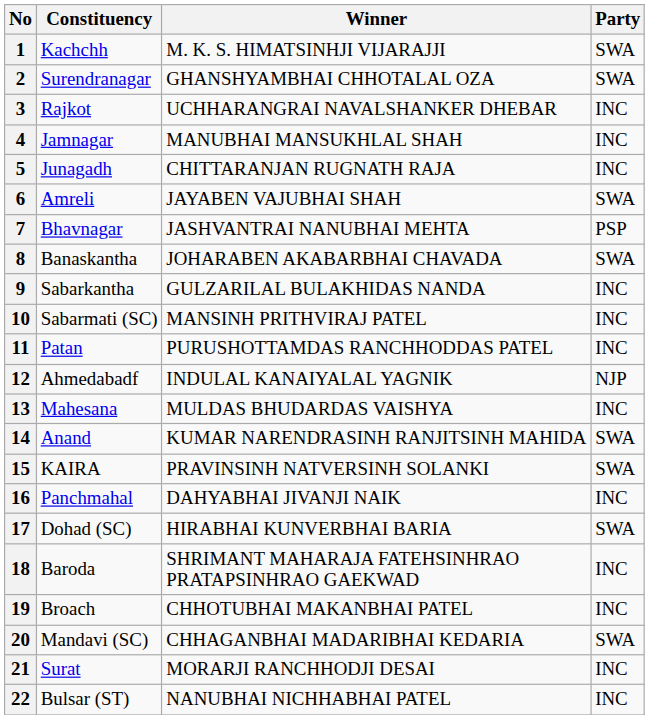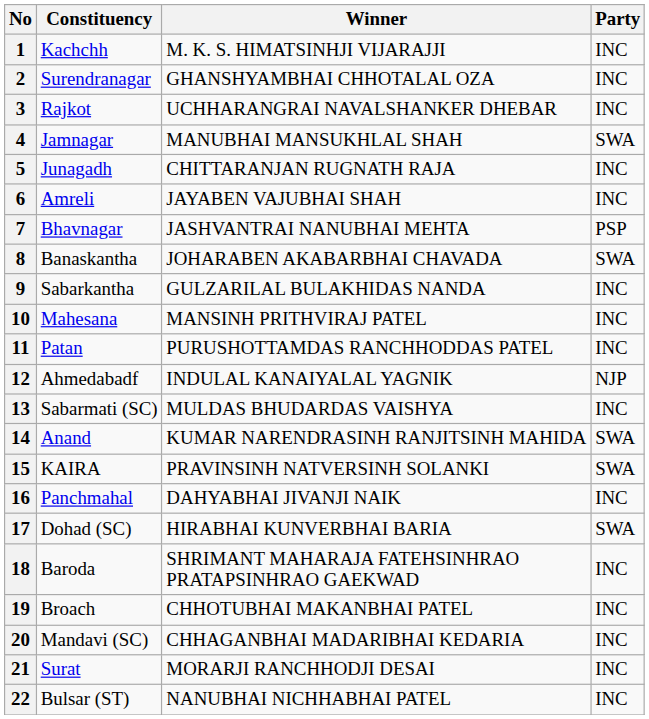 <table class="wikitable sortable">
 <tr>
 <th>No</th>
 <th>Constituency</th>
 <th>Winner</th>
 <th>Party</th>
 </tr>
 <tr>
 <th>1</th>
 <td><a href='#'>Kachchh</a></td>
 <td>M. K. S. HIMATSINHJI VIJARAJJI</td>
-<td>SWA</td>
+<td>INC</td>
 </tr>
 <tr>
 <th>2</th>
 <td><a href='#'>Surendranagar</a></td>
 <td>GHANSHYAMBHAI CHHOTALAL OZA</td>
-<td>SWA</td>
+<td>INC</td>
 </tr>
 <tr>
 <th>3</th>
 <td><a href='#'>Rajkot</a></td>
 <td>UCHHARANGRAI NAVALSHANKER DHEBAR</td>
 <td>INC</td>
 </tr>
 <tr>
 <th>4</th>
 <td><a href='#'>Jamnagar</a></td>
 <td>MANUBHAI MANSUKHLAL SHAH</td>
-<td>INC</td>
+<td>SWA</td>
 </tr>
 <tr>
 <th>5</th>
 <td><a href='#'>Junagadh</a></td>
 <td>CHITTARANJAN RUGNATH RAJA</td>
 <td>INC</td>
 </tr>
 <tr>
 <th>6</th>
 <td><a href='#'>Amreli</a></td>
 <td>JAYABEN VAJUBHAI SHAH</td>
-<td>SWA</td>
+<td>INC</td>
 </tr>
 <tr>
 <th>7</th>
 <td><a href='#'>Bhavnagar</a></td>
 <td>JASHVANTRAI NANUBHAI MEHTA</td>
 <td>PSP</td>
 </tr>
 <tr>
 <th>8</th>
 <td>Banaskantha</td>
 <td>JOHARABEN AKABARBHAI CHAVADA</td>
 <td>SWA</td>
 </tr>
 <tr>
 <th>9</th>
 <td>Sabarkantha</td>
 <td>GULZARILAL BULAKHIDAS NANDA</td>
 <td>INC</td>
 </tr>
 <tr>
 <th>10</th>
-<td>Sabarmati (SC)</td>
+<td><a href='#'>Mahesana</a></td>
 <td>MANSINH PRITHVIRAJ PATEL</td>
 <td>INC</td>
 </tr>
 <tr>
 <th>11</th>
 <td><a href='#'>Patan</a></td>
 <td>PURUSHOTTAMDAS RANCHHODDAS PATEL</td>
 <td>INC</td>
 </tr>
 <tr>
 <th>12</th>
 <td>Ahmedabadf</td>
 <td>INDULAL KANAIYALAL YAGNIK</td>
 <td>NJP</td>
 </tr>
 <tr>
 <th>13</th>
-<td><a href='#'>Mahesana</a></td>
+<td>Sabarmati (SC)</td>
 <td>MULDAS BHUDARDAS VAISHYA</td>
 <td>INC</td>
 </tr>
 <tr>
 <th>14</th>
 <td><a href='#'>Anand</a></td>
 <td>KUMAR NARENDRASINH RANJITSINH MAHIDA</td>
 <td>SWA</td>
 </tr>
 <tr>
 <th>15</th>
 <td>KAIRA</td>
 <td>PRAVINSINH NATVERSINH SOLANKI</td>
 <td>SWA</td>
 </tr>
 <tr>
 <th>16</th>
 <td><a href='#'>Panchmahal</a></td>
 <td>DAHYABHAI JIVANJI NAIK</td>
 <td>INC</td>
 </tr>
 <tr>
 <th>17</th>
 <td>Dohad (SC)</td>
 <td>HIRABHAI KUNVERBHAI BARIA</td>
 <td>SWA</td>
 </tr>
 <tr>
 <th>18</th>
 <td>Baroda</td>
 <td>SHRIMANT MAHARAJA FATEHSINHRAO<br>PRATAPSINHRAO GAEKWAD</td>
 <td>INC</td>
 </tr>
 <tr>
 <th>19</th>
 <td>Broach</td>
 <td>CHHOTUBHAI MAKANBHAI PATEL</td>
 <td>INC</td>
 </tr>
 <tr>
 <th>20</th>
 <td>Mandavi (SC)</td>
 <td>CHHAGANBHAI MADARIBHAI KEDARIA</td>
-<td>SWA</td>
+<td>INC</td>
 </tr>
 <tr>
 <th>21</th>
 <td><a href='#'>Surat</a></td>
 <td>MORARJI RANCHHODJI DESAI</td>
 <td>INC</td>
 </tr>
 <tr>
 <th>22</th>
 <td>Bulsar (ST)</td>
 <td>NANUBHAI NICHHABHAI PATEL</td>
 <td>INC</td>
 </tr>
 </table>
